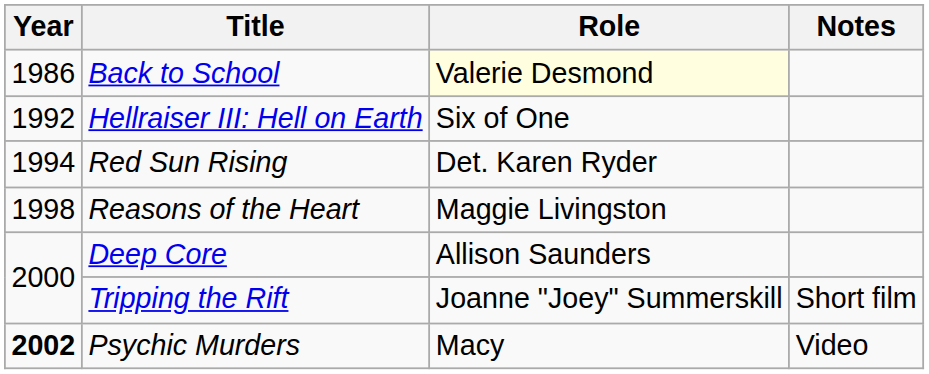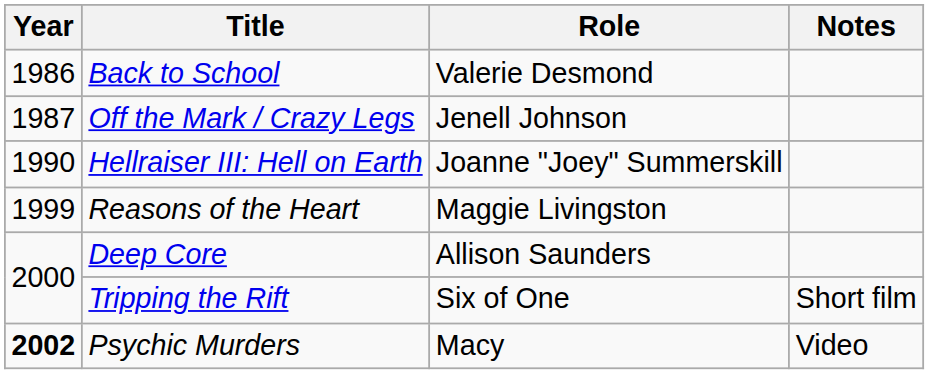 <table class="wikitable sortable">
 <tr>
 <th>Year</th>
 <th>Title</th>
 <th>Role</th>
 <th class="unsortable">Notes</th>
 </tr>
 <tr>
 <td>1986</td>
 <td><em><a href='#'>Back to School</a></em></td>
-<td style="background: lightyellow;">Valerie Desmond</td>
+<td>Valerie Desmond</td>
 <td></td>
 </tr>
 <tr>
-<td>1992</td>
-<td><em><a href='#'>Hellraiser III: Hell on Earth</a></em></td>
-<td>Six of One</td>
+<td>1987</td>
+<td><em><a href='#'>Off the Mark / Crazy Legs</a></em></td>
+<td>Jenell Johnson</td>
 <td></td>
 </tr>
 <tr>
-<td>1994</td>
-<td><em>Red Sun Rising</em></td>
-<td>Det. Karen Ryder</td>
+<td>1990</td>
+<td><em><a href='#'>Hellraiser III: Hell on Earth</a></em></td>
+<td>Joanne "Joey" Summerskill</td>
 <td></td>
 </tr>
 <tr>
-<td>1998</td>
+<td>1999</td>
 <td><em>Reasons of the Heart</em></td>
 <td>Maggie Livingston</td>
 <td></td>
 </tr>
 <tr>
 <td rowspan=2>2000</td>
 <td><em><a href='#'>Deep Core</a></em></td>
 <td>Allison Saunders</td>
 <td></td>
 </tr>
 <tr>
 <td><em><a href='#'>Tripping the Rift</a></em></td>
-<td>Joanne "Joey" Summerskill</td>
+<td>Six of One</td>
 <td>Short film</td>
 </tr>
 <tr>
 <td><strong>2002</strong></td>
 <td><em>Psychic Murders</em></td>
 <td>Macy</td>
 <td>Video</td>
 </tr>
 </table>
